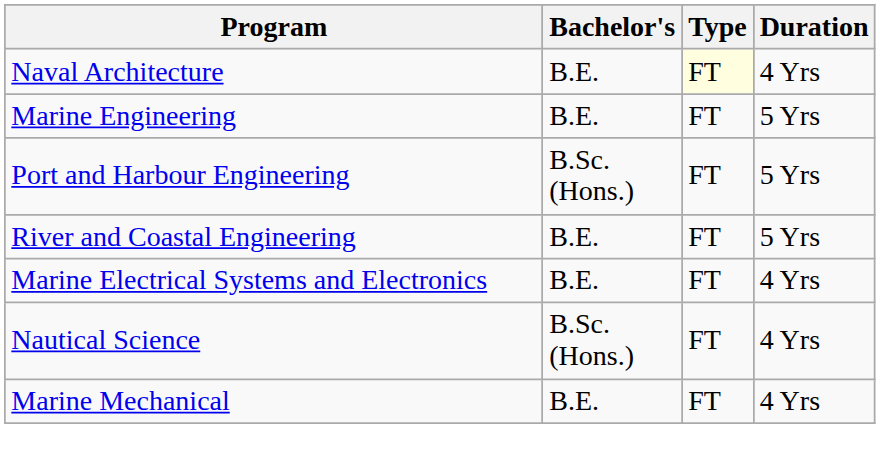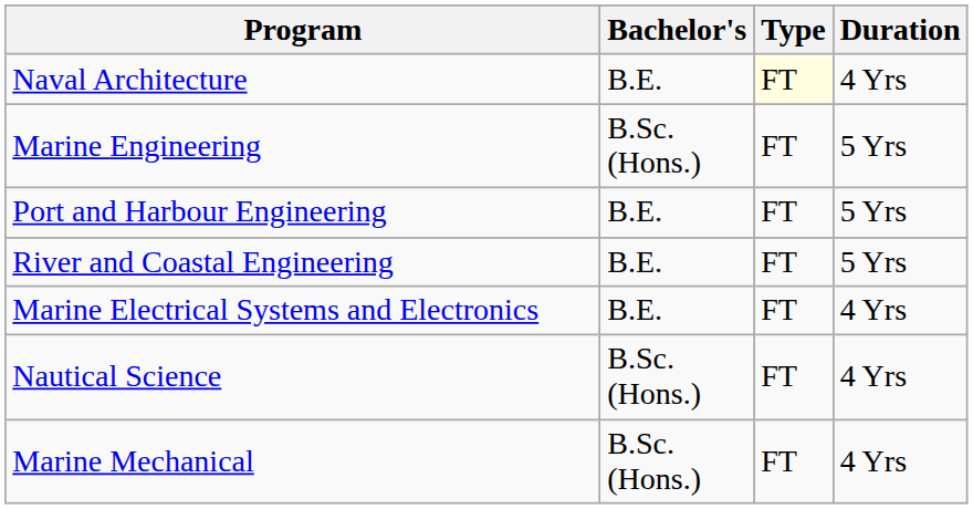 <table class="wikitable">
 <tr>
 <th width="300">Program</th>
 <th width="50">Bachelor's</th>
 <th width="30">Type</th>
 <th width="30">Duration</th>
 </tr>
 <tr>
 <td><a href='#'>Naval Architecture</a></td>
 <td>B.E.</td>
 <td style="background: lightyellow;">FT</td>
 <td>4 Yrs</td>
 </tr>
 <tr>
 <td><a href='#'>Marine Engineering</a></td>
-<td>B.E.</td>
+<td>B.Sc. (Hons.)</td>
 <td>FT</td>
 <td>5 Yrs</td>
 </tr>
 <tr>
 <td><a href='#'>Port and Harbour Engineering</a></td>
-<td>B.Sc. (Hons.)</td>
+<td>B.E.</td>
 <td>FT</td>
 <td>5 Yrs</td>
 </tr>
 <tr>
 <td><a href='#'>River and Coastal Engineering</a></td>
 <td>B.E.</td>
 <td>FT</td>
 <td>5 Yrs</td>
 </tr>
 <tr>
 <td><a href='#'>Marine Electrical Systems and Electronics</a></td>
 <td>B.E.</td>
 <td>FT</td>
 <td>4 Yrs</td>
 </tr>
 <tr>
 <td><a href='#'>Nautical Science</a></td>
 <td>B.Sc. (Hons.)</td>
 <td>FT</td>
 <td>4 Yrs</td>
 </tr>
 <tr>
 <td><a href='#'>Marine Mechanical</a></td>
-<td>B.E.</td>
+<td>B.Sc. (Hons.)</td>
 <td>FT</td>
 <td>4 Yrs</td>
 </tr>
 </table>
